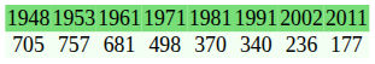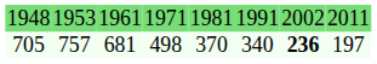 <table align="center" cellspacing="0" style="background:#f3fff3">
 <tr bgcolor="#77dd77">
 <td align="center">1948</td>
 <td align="center">1953</td>
 <td align="center">1961</td>
 <td align="center">1971</td>
 <td align="center">1981</td>
 <td align="center">1991</td>
 <td align="center">2002</td>
 <td align="center">2011</td>
 </tr>
 <tr>
 <td align="center">705</td>
 <td align="center">757</td>
 <td align="center">681</td>
 <td align="center">498</td>
 <td align="center">370</td>
 <td align="center">340</td>
-<td align="center">236</td>
-<td align="center">177</td>
+<td align="center"><strong>236</strong></td>
+<td align="center">197</td>
 </tr>
 </table>
